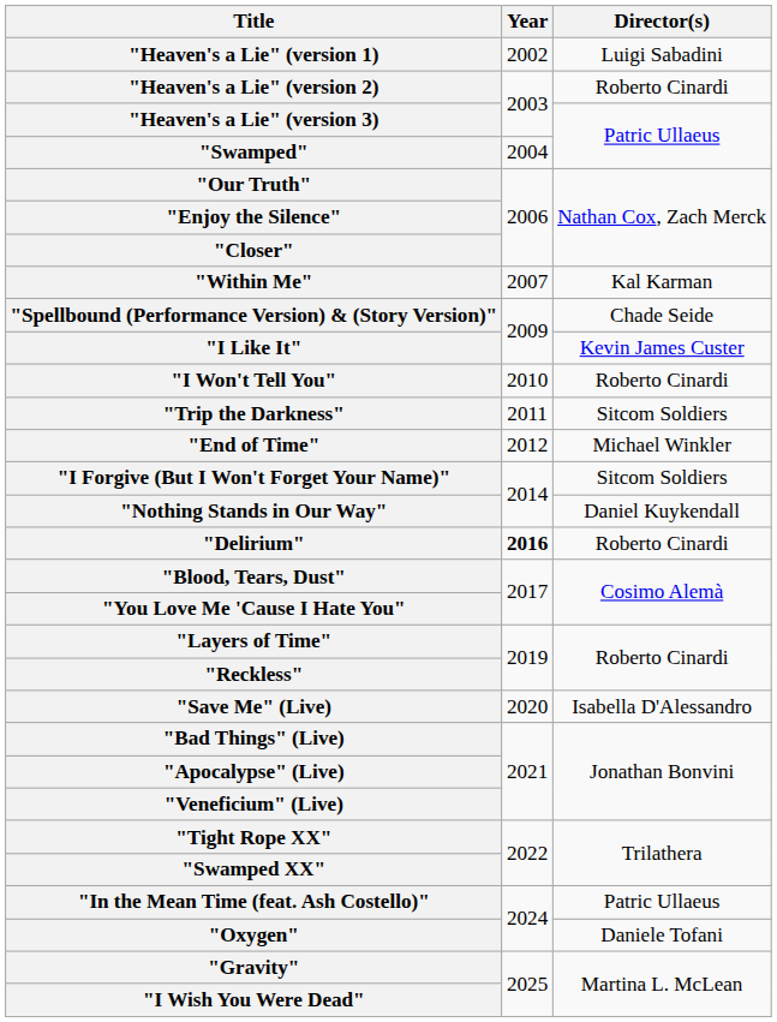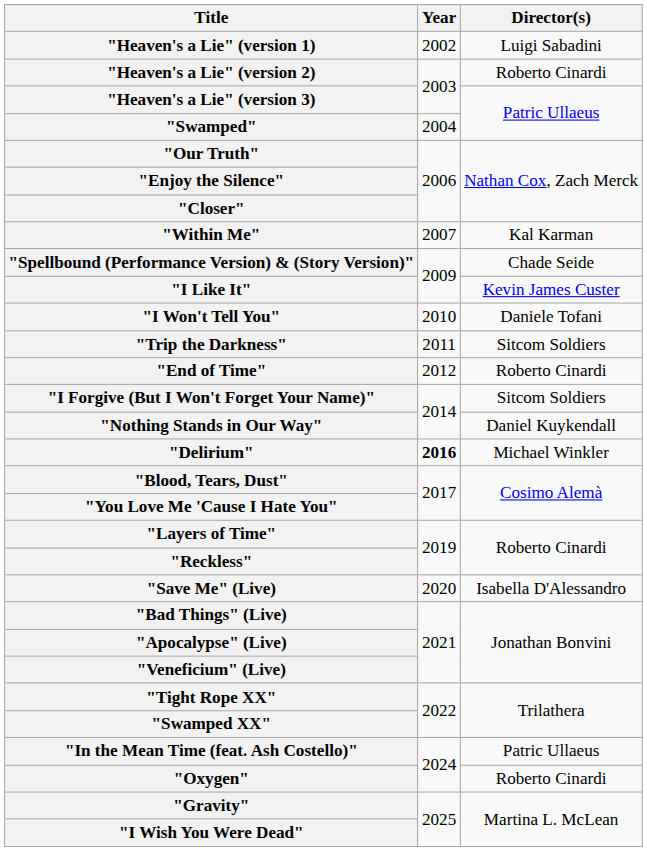 <table class="wikitable plainrowheaders" style="text-align:center;">
 <tr>
 <th scope="col">Title</th>
 <th scope="col">Year</th>
 <th scope="col">Director(s)</th>
 </tr>
 <tr>
 <th scope="row">"Heaven's a Lie" (version 1)</th>
 <td>2002</td>
 <td>Luigi Sabadini</td>
 </tr>
 <tr>
 <th scope="row">"Heaven's a Lie" (version 2)</th>
 <td rowspan="2">2003</td>
 <td>Roberto Cinardi</td>
 </tr>
 <tr>
 <th scope="row">"Heaven's a Lie" (version 3)</th>
 <td rowspan="2"><a href='#'>Patric Ullaeus</a></td>
 </tr>
 <tr>
 <th scope="row">"Swamped"</th>
 <td>2004</td>
 </tr>
 <tr>
 <th scope="row">"Our Truth"</th>
 <td rowspan="3">2006</td>
 <td rowspan="3"><a href='#'>Nathan Cox</a>, Zach Merck</td>
 </tr>
 <tr>
 <th scope="row">"Enjoy the Silence"</th>
 </tr>
 <tr>
 <th scope="row">"Closer"</th>
 </tr>
 <tr>
 <th scope="row">"Within Me"</th>
 <td>2007</td>
 <td>Kal Karman</td>
 </tr>
 <tr>
 <th scope="row">"Spellbound (Performance Version) & (Story Version)"</th>
 <td rowspan="2">2009</td>
 <td>Chade Seide</td>
 </tr>
 <tr>
 <th scope="row">"I Like It"</th>
 <td><a href='#'>Kevin James Custer</a></td>
 </tr>
 <tr>
 <th scope="row">"I Won't Tell You"</th>
 <td>2010</td>
-<td>Roberto Cinardi</td>
+<td>Daniele Tofani</td>
 </tr>
 <tr>
 <th scope="row">"Trip the Darkness"</th>
 <td>2011</td>
 <td>Sitcom Soldiers</td>
 </tr>
 <tr>
 <th scope="row">"End of Time"</th>
 <td>2012</td>
-<td>Michael Winkler</td>
+<td>Roberto Cinardi</td>
 </tr>
 <tr>
 <th scope="row">"I Forgive (But I Won't Forget Your Name)"</th>
 <td rowspan="2">2014</td>
 <td>Sitcom Soldiers</td>
 </tr>
 <tr>
 <th scope="row">"Nothing Stands in Our Way"</th>
 <td>Daniel Kuykendall</td>
 </tr>
 <tr>
 <th scope="row">"Delirium"</th>
 <td><strong>2016</strong></td>
-<td>Roberto Cinardi</td>
+<td>Michael Winkler</td>
 </tr>
 <tr>
 <th scope="row">"Blood, Tears, Dust"</th>
 <td rowspan="2">2017</td>
 <td rowspan="2"><a href='#'>Cosimo Alemà</a></td>
 </tr>
 <tr>
 <th scope="row">"You Love Me 'Cause I Hate You"</th>
 </tr>
 <tr>
 <th scope="row">"Layers of Time"</th>
 <td rowspan="2">2019</td>
 <td rowspan="2">Roberto Cinardi</td>
 </tr>
 <tr>
 <th scope="row">"Reckless"</th>
 </tr>
 <tr>
 <th scope="row">"Save Me" (Live)</th>
 <td rowspan="1">2020</td>
 <td rowspan="1">Isabella D'Alessandro</td>
 </tr>
 <tr>
 <th scope="row">"Bad Things" (Live)</th>
 <td rowspan="3">2021</td>
 <td rowspan="3">Jonathan Bonvini</td>
 </tr>
 <tr>
 <th scope="row">"Apocalypse" (Live)</th>
 </tr>
 <tr>
 <th scope="row">"Veneficium" (Live)</th>
 </tr>
 <tr>
 <th scope="row">"Tight Rope XX"</th>
 <td rowspan="2">2022</td>
 <td rowspan="2">Trilathera</td>
 </tr>
 <tr>
 <th scope="row">"Swamped XX"</th>
 </tr>
 <tr>
 <th scope="row">"In the Mean Time (feat. Ash Costello)"</th>
 <td rowspan="2">2024</td>
 <td>Patric Ullaeus</td>
 </tr>
 <tr>
 <th scope="row">"Oxygen"</th>
-<td>Daniele Tofani</td>
+<td>Roberto Cinardi</td>
 </tr>
 <tr>
 <th scope="row">"Gravity"</th>
 <td rowspan="2">2025</td>
 <td rowspan="2">Martina L. McLean</td>
 </tr>
 <tr>
 <th scope="row">"I Wish You Were Dead"</th>
 </tr>
 <tr>
 </tr>
 </table>
